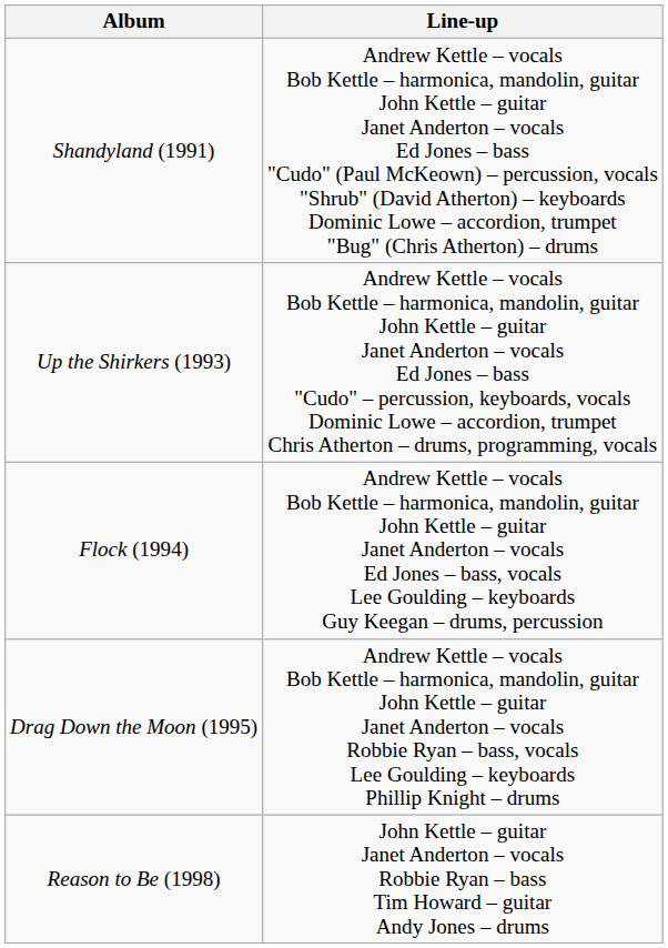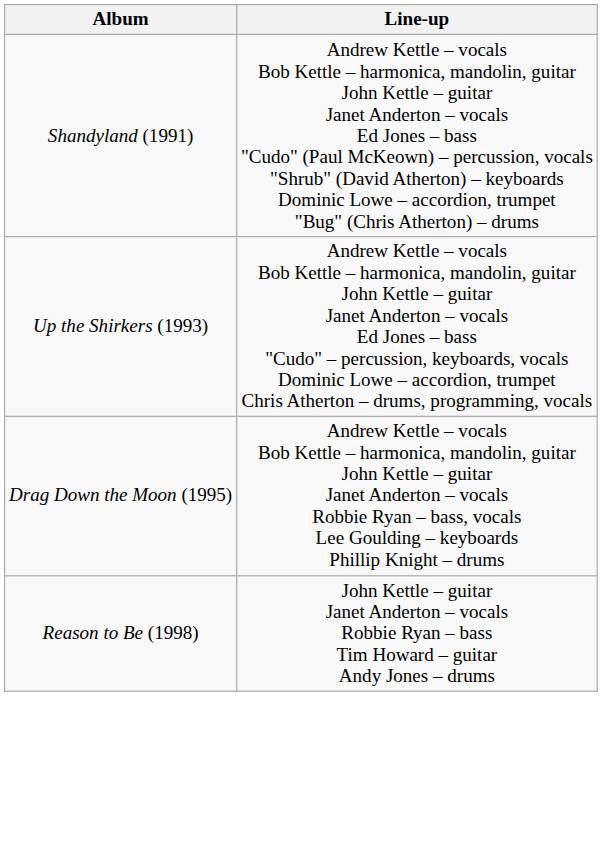 <table class="wikitable" style="text-align: center">
 <tr>
 <th>Album</th>
 <th>Line-up</th>
 </tr>
 <tr>
 <td><em>Shandyland</em> (1991)<br></td>
 <td>Andrew Kettle – vocals<br>Bob Kettle – harmonica, mandolin, guitar<br>John Kettle – guitar<br>Janet Anderton – vocals<br>Ed Jones – bass<br>"Cudo" (Paul McKeown) – percussion, vocals<br>"Shrub" (David Atherton) – keyboards<br>Dominic Lowe – accordion, trumpet<br>"Bug" (Chris Atherton) – drums</td>
 </tr>
 <tr>
 <td><em>Up the Shirkers</em> (1993)<br></td>
 <td>Andrew Kettle – vocals<br>Bob Kettle – harmonica, mandolin, guitar<br>John Kettle – guitar<br>Janet Anderton – vocals<br>Ed Jones – bass<br>"Cudo" – percussion, keyboards, vocals<br>Dominic Lowe – accordion, trumpet<br>Chris Atherton – drums, programming, vocals</td>
 </tr>
 <tr>
-<td><em>Flock</em> (1994)<br></td>
-<td>Andrew Kettle – vocals<br>Bob Kettle – harmonica, mandolin, guitar<br>John Kettle – guitar<br>Janet Anderton – vocals<br>Ed Jones – bass, vocals<br>Lee Goulding – keyboards<br>Guy Keegan – drums, percussion</td>
-</tr>
-<tr>
 <td><em>Drag Down the Moon</em> (1995)<br></td>
 <td>Andrew Kettle – vocals<br>Bob Kettle – harmonica, mandolin, guitar<br>John Kettle – guitar<br>Janet Anderton – vocals<br>Robbie Ryan – bass, vocals<br>Lee Goulding – keyboards<br>Phillip Knight – drums</td>
 </tr>
 <tr>
 <td><em>Reason to Be</em> (1998)<br></td>
 <td>John Kettle – guitar<br>Janet Anderton – vocals<br>Robbie Ryan – bass<br>Tim Howard – guitar<br>Andy Jones – drums</td>
 </tr>
 </table>
